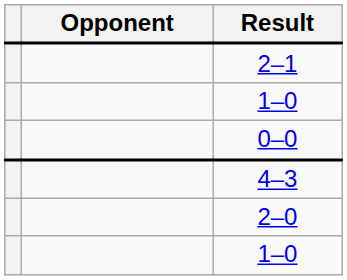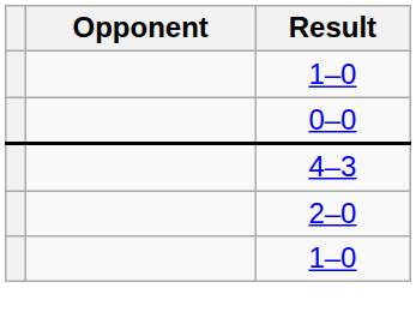 <table class="wikitable plainrowheaders" style="text-align:center;margin-left:1em;float:right;clear:right;min-width:226px">
 <tr>
 <th scope="col"></th>
 <th scope="col">Opponent</th>
 <th scope="col">Result</th>
-</tr>
-<tr style="border-top:2px solid black">
-<th scope="row" style="text-align:center"></th>
-<td align="left"></td>
-<td><a href='#'>2–1</a></td>
 </tr>
 <tr>
 <th scope="row" style="text-align:center"></th>
 <td align="left"></td>
 <td><a href='#'>1–0</a></td>
 </tr>
 <tr>
 <th scope="row" style="text-align:center"></th>
 <td align="left"></td>
 <td><a href='#'>0–0</a></td>
 </tr>
 <tr style="border-top:2px solid black">
 <th scope="row" style="text-align:center"></th>
 <td align="left"></td>
 <td><a href='#'>4–3</a></td>
 </tr>
 <tr>
 <th scope="row" style="text-align:center"></th>
 <td align="left"></td>
 <td><a href='#'>2–0</a></td>
 </tr>
 <tr>
 <th scope="row" style="text-align:center"></th>
 <td align="left"></td>
 <td><a href='#'>1–0</a></td>
 </tr>
 </table>
